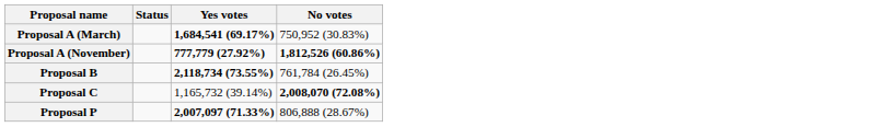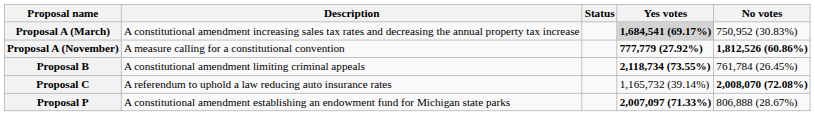 <table class="wikitable sortable plainrowheaders">
 <tr>
 <th scope="col">Proposal name</th>
+<th class="unsortable" scope="col">Description</th>
 <th scope="col">Status</th>
 <th scope="col">Yes votes</th>
 <th scope="col">No votes</th>
 </tr>
 <tr>
 <th scope="row">Proposal A (March)</th>
+<td>A constitutional amendment increasing sales tax rates and decreasing the annual property tax increase</td>
 <td></td>
-<td><strong>1,684,541 (69.17%)</strong></td>
+<td style="background: lightgrey;"><strong>1,684,541 (69.17%)</strong></td>
 <td>750,952 (30.83%)</td>
 </tr>
 <tr>
 <th scope="row">Proposal A (November)</th>
+<td>A measure calling for a constitutional convention</td>
 <td></td>
 <td><strong>777,779 (27.92%)</strong></td>
 <td><strong>1,812,526 (60.86%)</strong></td>
 </tr>
 <tr>
 <th scope="row">Proposal B</th>
+<td>A constitutional amendment limiting criminal appeals</td>
 <td></td>
 <td><strong>2,118,734 (73.55%)</strong></td>
 <td>761,784 (26.45%)</td>
 </tr>
 <tr>
 <th scope="row">Proposal C</th>
+<td>A referendum to uphold a law reducing auto insurance rates</td>
 <td></td>
 <td>1,165,732 (39.14%)</td>
 <td><strong>2,008,070 (72.08%)</strong></td>
 </tr>
 <tr>
 <th scope="row">Proposal P</th>
+<td>A constitutional amendment establishing an endowment fund for Michigan state parks</td>
 <td></td>
 <td><strong>2,007,097 (71.33%)</strong></td>
 <td>806,888 (28.67%)</td>
 </tr>
 </table>
